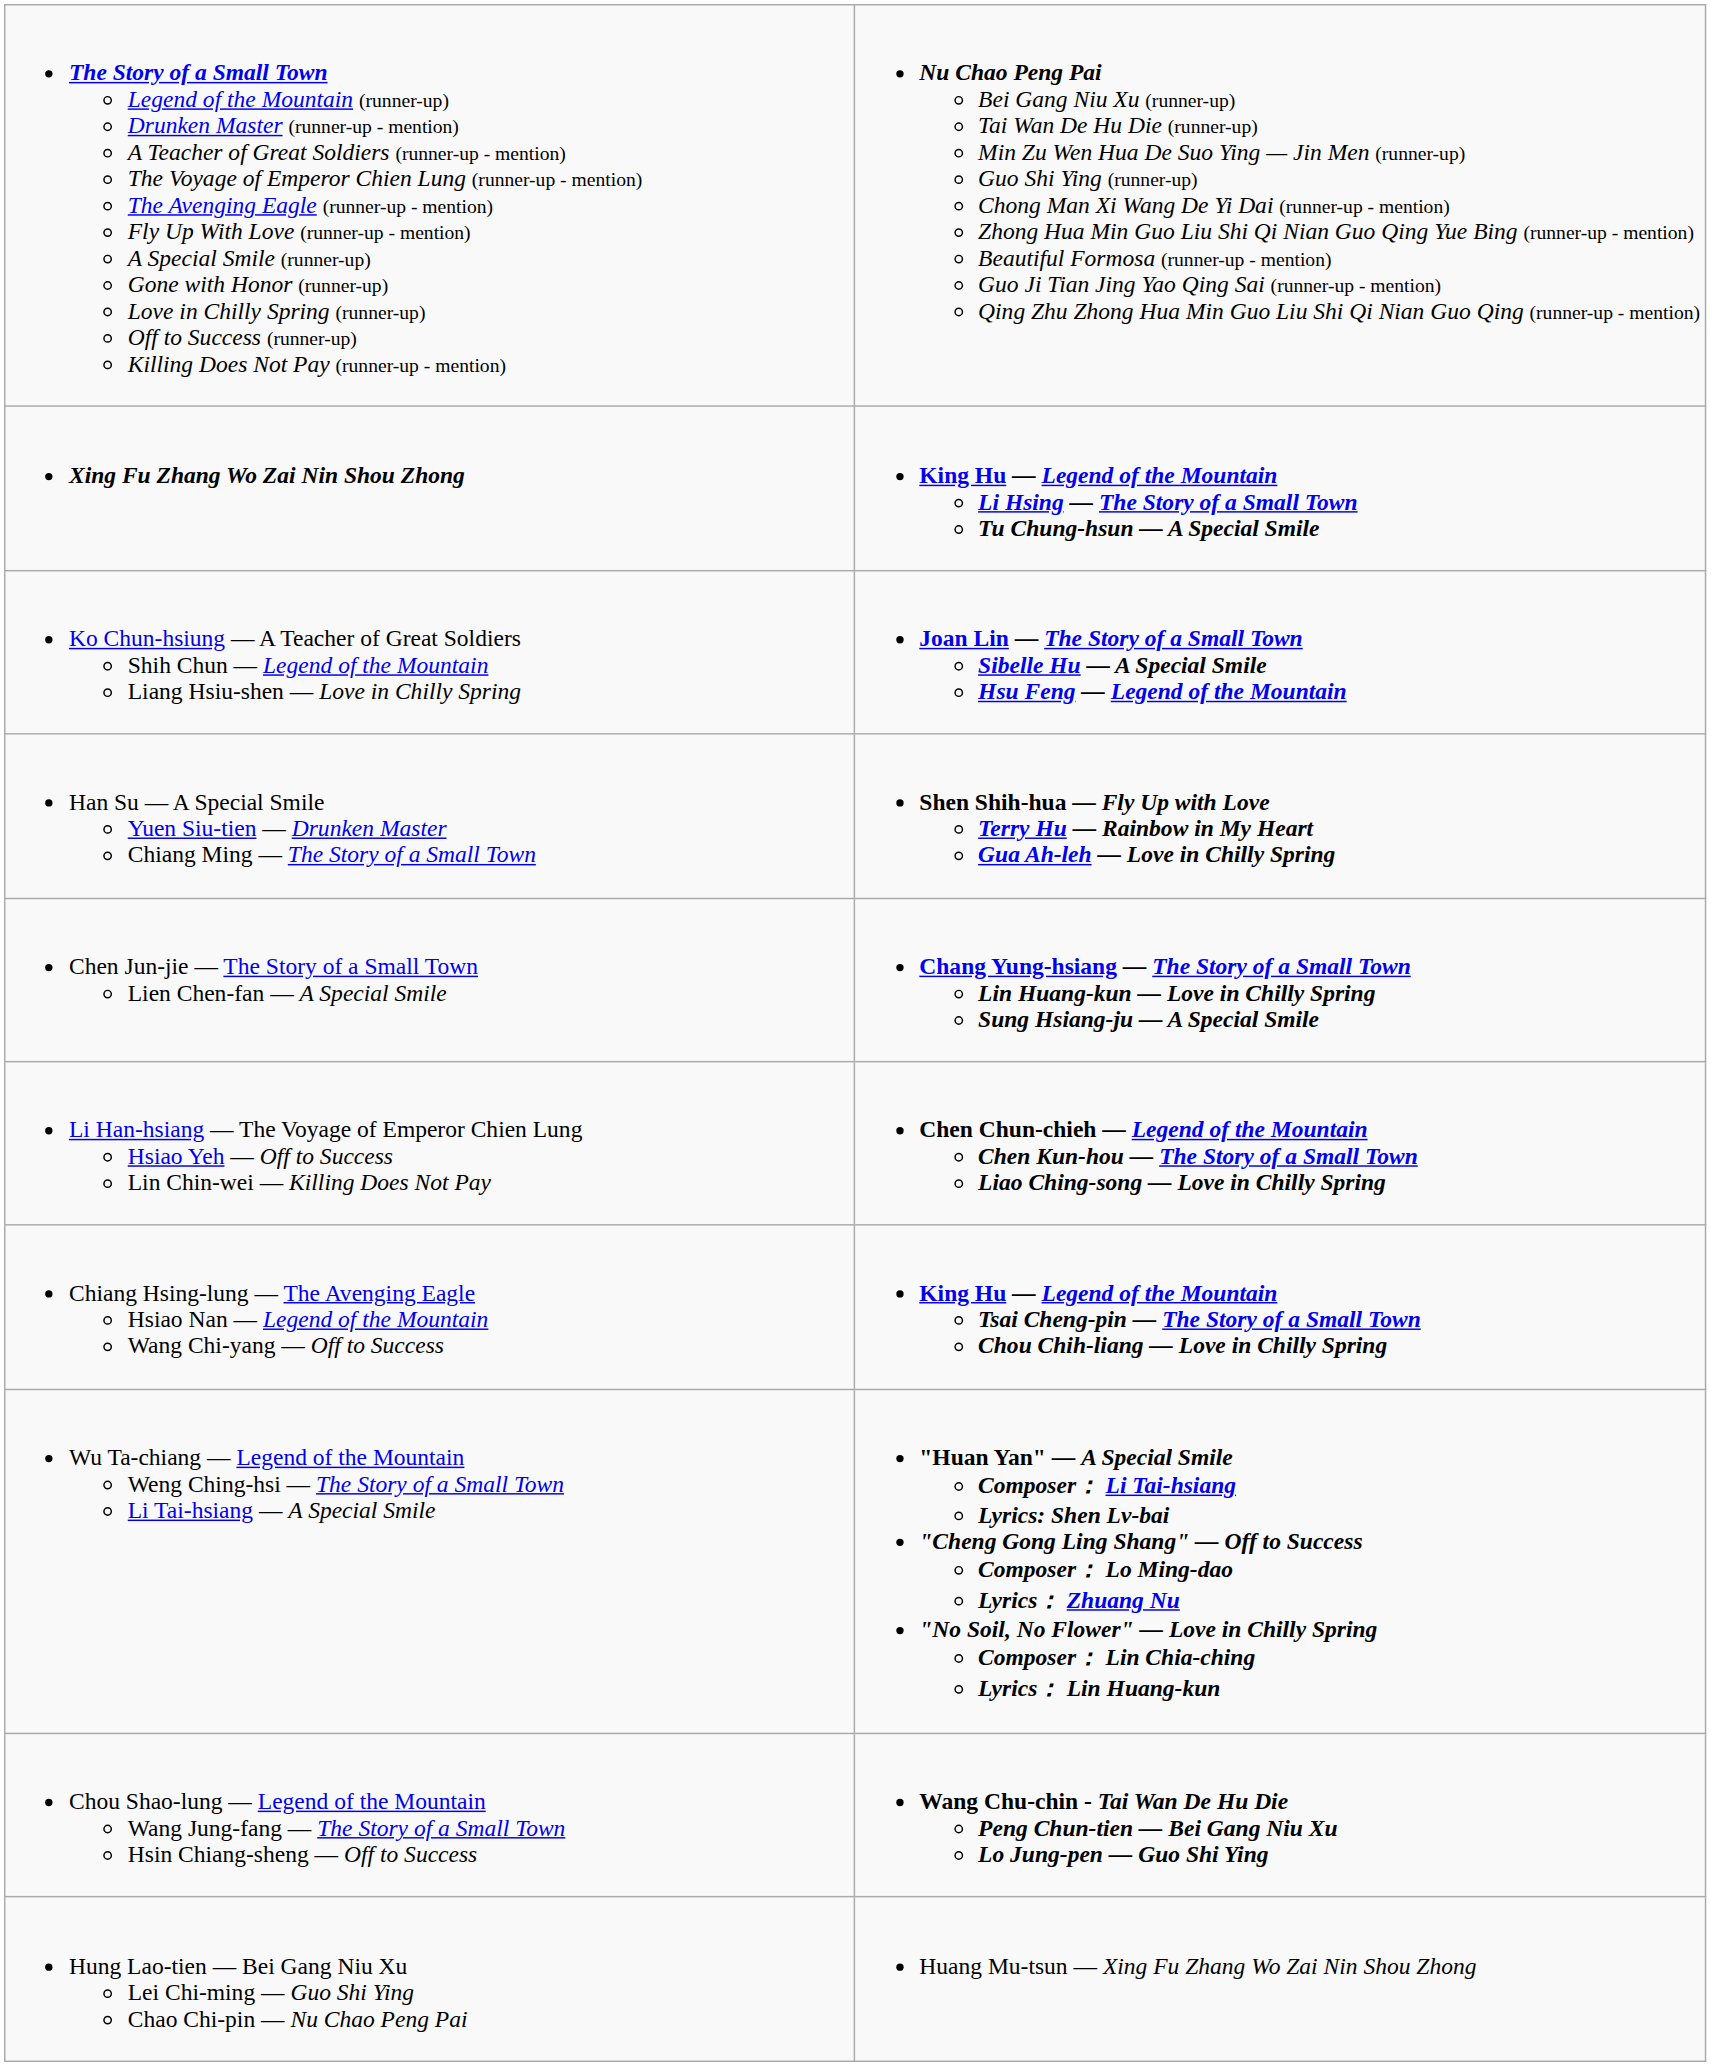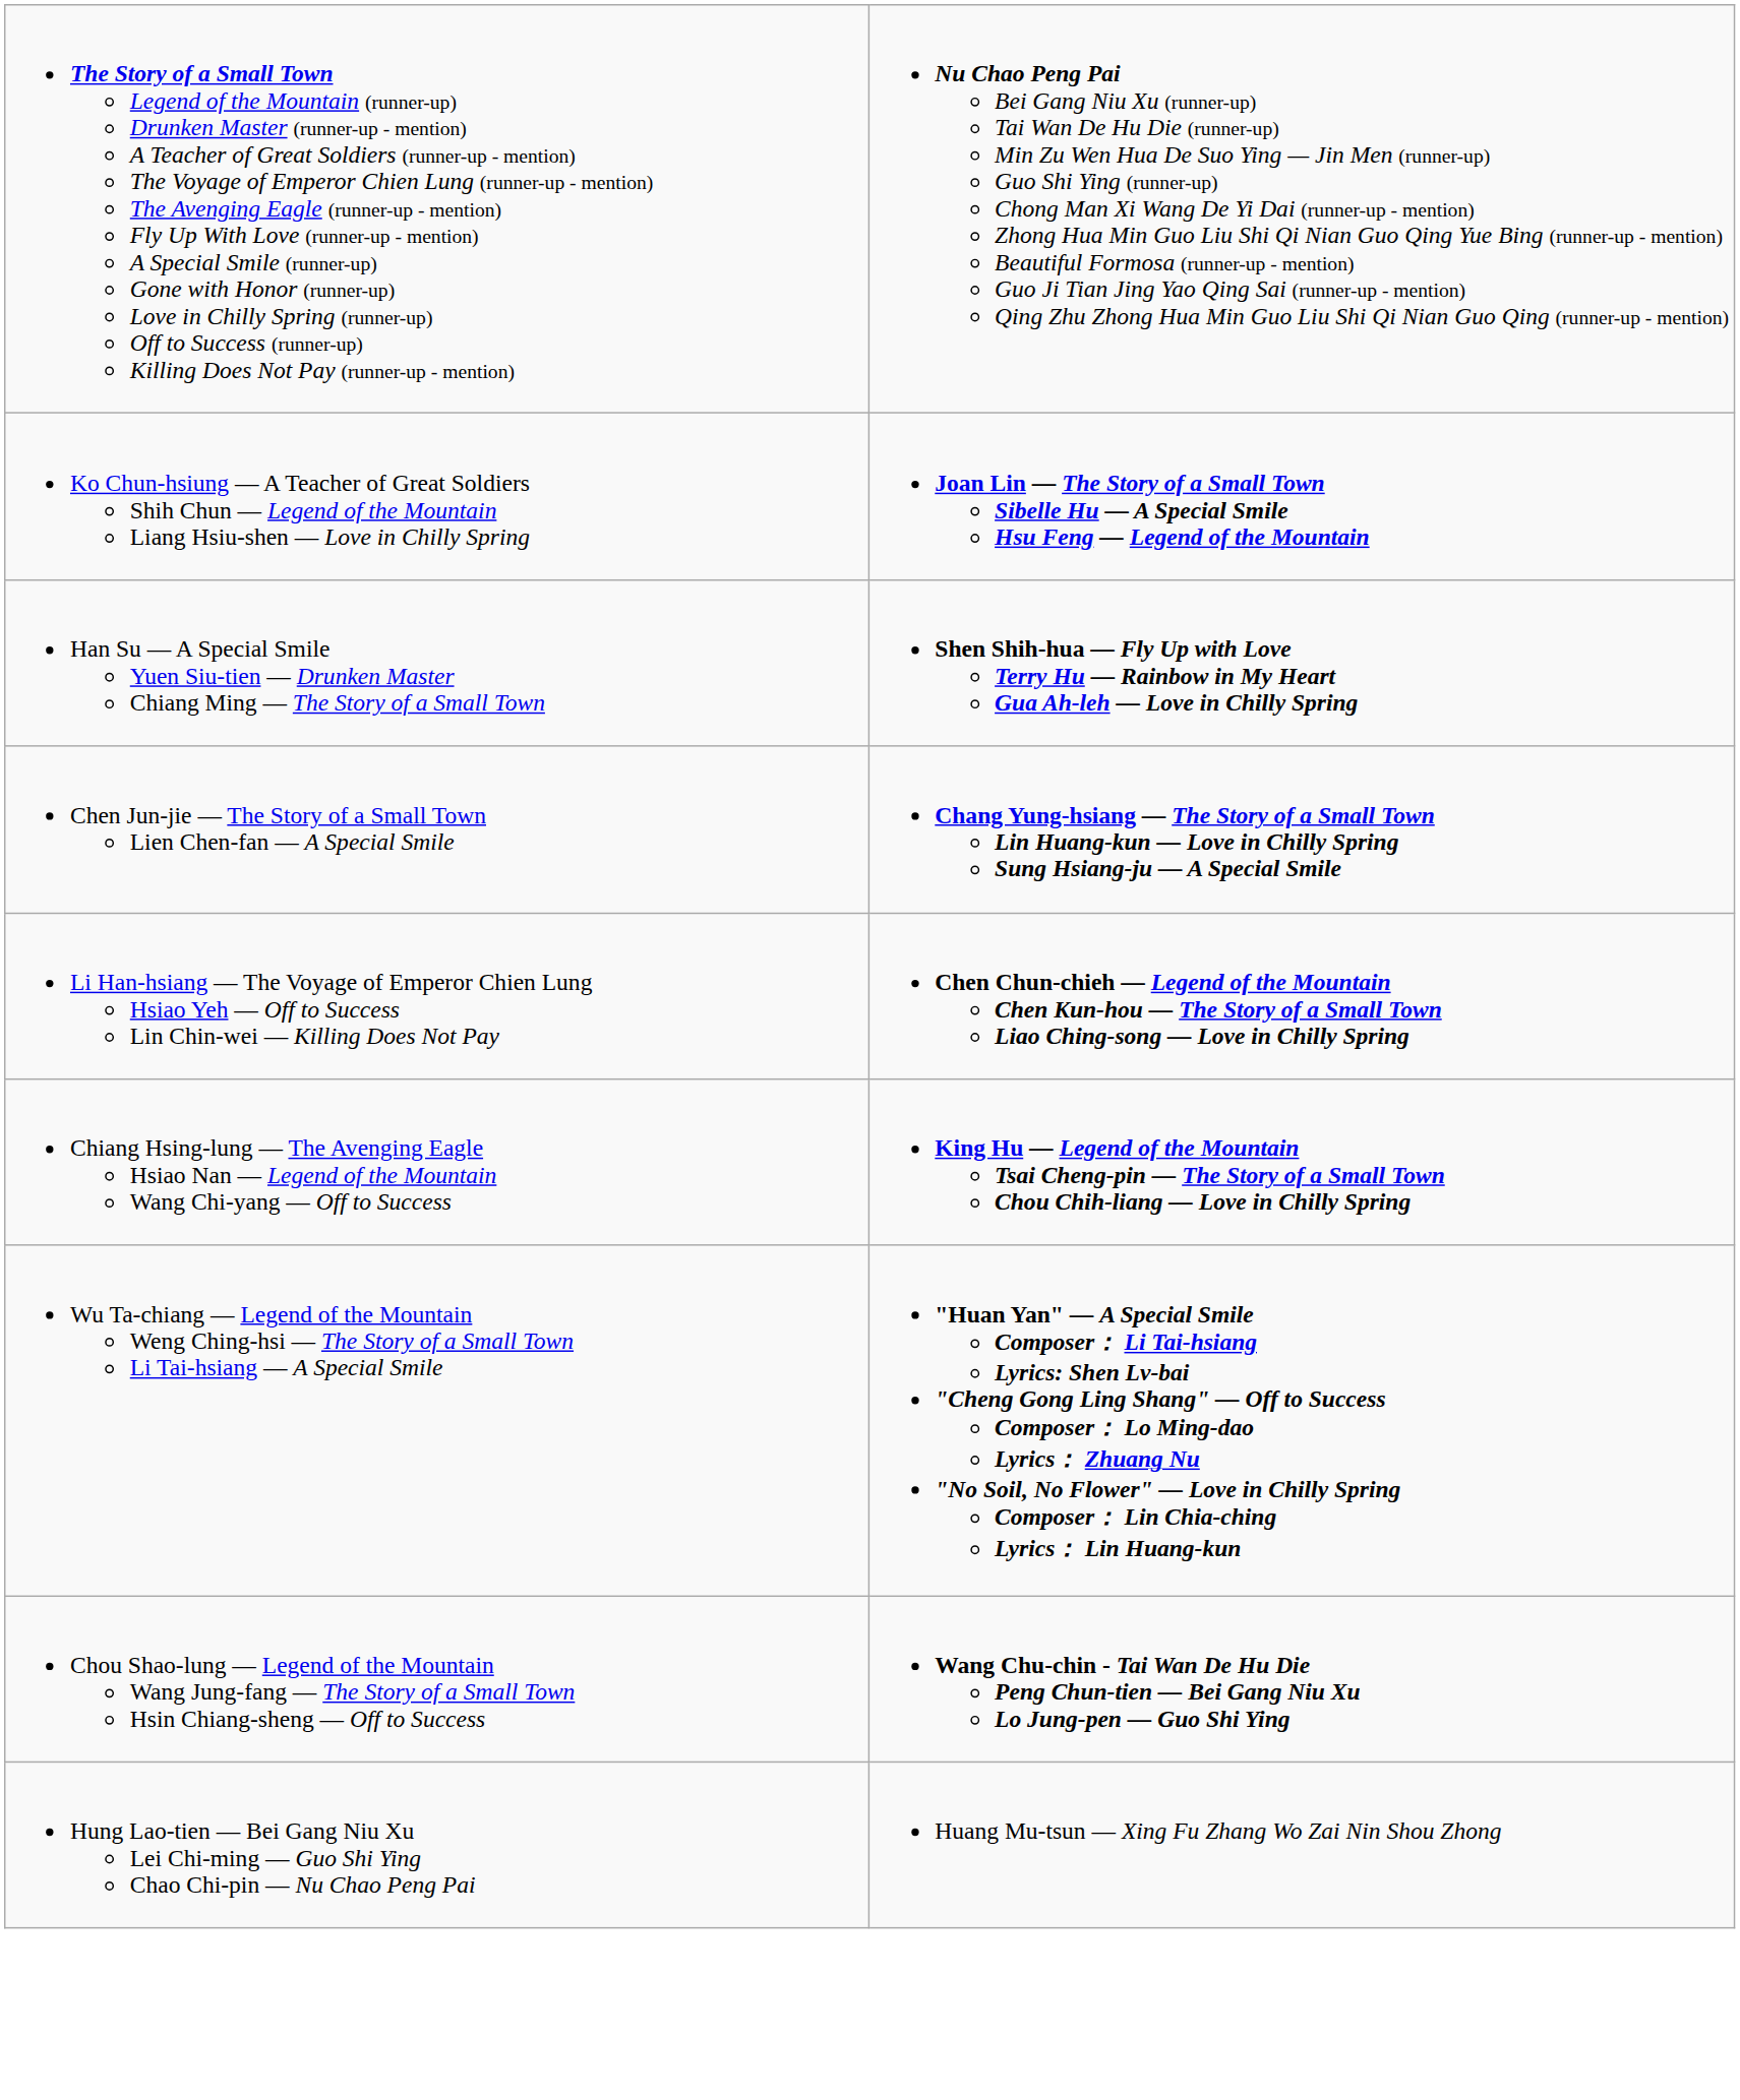 <table class=wikitable>
 <tr>
 <td valign="top" width="50%"><br><ul><li><strong><em><a href='#'>The Story of a Small Town</a></em></strong><ul><li><em><a href='#'>Legend of the Mountain</a></em> <small>(runner-up)</small></li><li><em><a href='#'>Drunken Master</a></em> <small>(runner-up - mention)</small></li><li><em>A Teacher of Great Soldiers</em> <small>(runner-up - mention)</small></li><li><em>The Voyage of Emperor Chien Lung</em> <small>(runner-up - mention)</small></li><li><em><a href='#'>The Avenging Eagle</a></em> <small>(runner-up  - mention)</small></li><li><em>Fly Up With Love</em> <small>(runner-up  - mention)</small></li><li><em>A Special Smile</em> <small>(runner-up)</small></li><li><em>Gone with Honor</em> <small>(runner-up)</small></li><li><em>Love in Chilly Spring</em> <small>(runner-up)</small></li><li><em>Off to Success</em> <small>(runner-up)</small></li><li><em>Killing Does Not Pay</em> <small>(runner-up - mention)</small></li></ul></li></ul></td>
 <td valign="top" width="50%"><br><ul><li><strong><em>Nu Chao Peng Pai</em></strong><ul><li><em>Bei Gang Niu Xu</em> <small>(runner-up)</small></li><li><em>Tai Wan De Hu Die</em> <small>(runner-up)</small></li><li><em>Min Zu Wen Hua De Suo Ying — Jin Men</em> <small>(runner-up)</small></li><li><em>Guo Shi Ying</em> <small>(runner-up)</small></li><li><em>Chong Man Xi Wang De Yi Dai</em> <small>(runner-up - mention)</small></li><li><em>Zhong Hua Min Guo Liu Shi Qi Nian Guo Qing Yue Bing</em> <small>(runner-up - mention)</small></li><li><em>Beautiful Formosa</em> <small>(runner-up - mention)</small></li><li><em>Guo Ji Tian Jing Yao Qing Sai</em> <small>(runner-up - mention)</small></li><li><em>Qing Zhu Zhong Hua Min Guo Liu Shi Qi Nian Guo Qing</em> <small>(runner-up - mention)</small></li></ul></li></ul></td>
-</tr>
-<tr>
-<td valign="top" width="50%"><br><ul><li><strong><em>Xing Fu Zhang Wo Zai Nin Shou Zhong</em></strong></li></ul></td>
-<td valign="top" width="50%"><br><ul><li><strong><a href='#'>King Hu</a> — <em><a href='#'>Legend of the Mountain</a><strong><em><ul><li><a href='#'>Li Hsing</a> — </em><a href='#'>The Story of a Small Town</a><em></li><li>Tu Chung-hsun — </em>A Special Smile<em></li></ul></li></ul></td>
 </tr>
 <tr>
 <td valign="top" width="50%"><br><ul><li></strong><a href='#'>Ko Chun-hsiung</a> — </em>A Teacher of Great Soldiers</em></strong><ul><li>Shih Chun — <em><a href='#'>Legend of the Mountain</a></em></li><li>Liang Hsiu-shen — <em>Love in Chilly Spring</em></li></ul></li></ul></td>
 <td valign="top" width="50%"><br><ul><li><strong><a href='#'>Joan Lin</a> — <em><a href='#'>The Story of a Small Town</a><strong><em><ul><li><a href='#'>Sibelle Hu</a> — </em>A Special Smile<em></li><li><a href='#'>Hsu Feng</a> — </em><a href='#'>Legend of the Mountain</a><em></li></ul></li></ul></td>
 </tr>
 <tr>
 <td valign="top" width="50%"><br><ul><li></strong>Han Su — </em>A Special Smile</em></strong><ul><li><a href='#'>Yuen Siu-tien</a> — <em><a href='#'>Drunken Master</a></em></li><li>Chiang Ming — <em><a href='#'>The Story of a Small Town</a></em></li></ul></li></ul></td>
 <td valign="top" width="50%"><br><ul><li><strong>Shen Shih-hua — <em>Fly Up with Love<strong><em><ul><li><a href='#'>Terry Hu</a> — </em>Rainbow in My Heart<em></li><li><a href='#'>Gua Ah-leh</a> — </em>Love in Chilly Spring<em></li></ul></li></ul></td>
 </tr>
 <tr>
 <td valign="top" width="50%"><br><ul><li></strong>Chen Jun-jie — </em><a href='#'>The Story of a Small Town</a></em></strong><ul><li>Lien Chen-fan — <em>A Special Smile</em></li></ul></li></ul></td>
 <td valign="top" width="50%"><br><ul><li><strong><a href='#'>Chang Yung-hsiang</a> — <em><a href='#'>The Story of a Small Town</a><strong><em><ul><li>Lin Huang-kun  — </em>Love in Chilly Spring<em></li><li>Sung Hsiang-ju — </em>A Special Smile<em></li></ul></li></ul></td>
 </tr>
 <tr>
 <td valign="top" width="50%"><br><ul><li></strong><a href='#'>Li Han-hsiang</a> — </em>The Voyage of Emperor Chien Lung</em></strong><ul><li><a href='#'>Hsiao Yeh</a>  — <em>Off to Success</em></li><li>Lin Chin-wei — <em>Killing Does Not Pay</em></li></ul></li></ul></td>
 <td valign="top" width="50%"><br><ul><li><strong>Chen Chun-chieh — <em><a href='#'>Legend of the Mountain</a><strong><em><ul><li>Chen Kun-hou — </em><a href='#'>The Story of a Small Town</a><em></li><li>Liao Ching-song — </em>Love in Chilly Spring<em></li></ul></li></ul></td>
 </tr>
 <tr>
 <td valign="top" width="50%"><br><ul><li></strong>Chiang Hsing-lung — </em><a href='#'>The Avenging Eagle</a></em></strong><ul><li>Hsiao Nan — <em><a href='#'>Legend of the Mountain</a></em></li><li>Wang Chi-yang — <em>Off to Success</em></li></ul></li></ul></td>
 <td valign="top" width="50%"><br><ul><li><strong><a href='#'>King Hu</a> — <em><a href='#'>Legend of the Mountain</a><strong><em><ul><li>Tsai Cheng-pin — </em><a href='#'>The Story of a Small Town</a><em></li><li>Chou Chih-liang — </em>Love in Chilly Spring<em></li></ul></li></ul></td>
 </tr>
 <tr>
 <td valign="top" width="50%"><br><ul><li></strong>Wu Ta-chiang — </em><a href='#'>Legend of the Mountain</a></em></strong><ul><li>Weng Ching-hsi — <em><a href='#'>The Story of a Small Town</a></em></li><li><a href='#'>Li Tai-hsiang</a> — <em>A Special Smile</em></li></ul></li></ul></td>
 <td valign="top" width="50%"><br><ul><li><strong>"Huan Yan" — <em>A Special Smile<strong><em><ul><li>Composer： <a href='#'>Li Tai-hsiang</a></li><li>Lyrics: Shen Lv-bai</li></ul></li><li>"Cheng Gong Ling Shang" — </em>Off to Success<em><ul><li>Composer： Lo Ming-dao</li><li>Lyrics： <a href='#'>Zhuang Nu</a></li></ul></li><li>"No Soil, No Flower" — </em>Love in Chilly Spring<em><ul><li>Composer： Lin Chia-ching</li><li>Lyrics： Lin Huang-kun</li></ul></li></ul></td>
 </tr>
 <tr>
 <td valign="top" width="50%"><br><ul><li></strong>Chou Shao-lung  — </em><a href='#'>Legend of the Mountain</a></em></strong><ul><li>Wang Jung-fang — <em><a href='#'>The Story of a Small Town</a></em></li><li>Hsin Chiang-sheng — <em>Off to Success</em></li></ul></li></ul></td>
 <td valign="top" width="50%"><br><ul><li><strong>Wang Chu-chin - <em>Tai Wan De Hu Die<strong><em><ul><li>Peng Chun-tien  — </em>Bei Gang Niu Xu<em></li><li>Lo Jung-pen  — </em>Guo Shi Ying<em></li></ul></li></ul></td>
 </tr>
 <tr>
 <td valign="top" width="50%"><br><ul><li></strong>Hung Lao-tien — </em>Bei Gang Niu Xu</em></strong><ul><li>Lei Chi-ming   — <em>Guo Shi Ying</em></li><li>Chao Chi-pin  — <em>Nu Chao Peng Pai</em></li></ul></li></ul></td>
 <td valign="top" width="50%"><br><ul><li>Huang Mu-tsun  — <em>Xing Fu Zhang Wo Zai Nin Shou Zhong</em></li></ul></td>
 </tr>
 </table>
